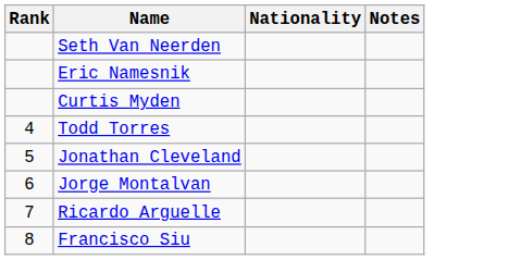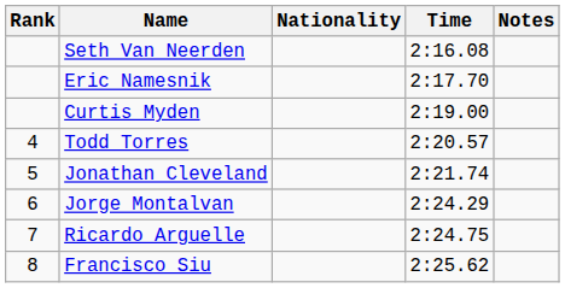 <table class="wikitable sortable" style="text-align:center">
 <tr>
 <th>Rank</th>
 <th>Name</th>
 <th>Nationality</th>
+<th>Time</th>
 <th>Notes</th>
 </tr>
 <tr>
 <td></td>
 <td align=left><a href='#'>Seth Van Neerden</a></td>
 <td align=left></td>
+<td>2:16.08</td>
 <td></td>
 </tr>
 <tr>
 <td></td>
 <td align=left><a href='#'>Eric Namesnik</a></td>
 <td align=left></td>
+<td>2:17.70</td>
 <td></td>
 </tr>
 <tr>
 <td></td>
 <td align=left><a href='#'>Curtis Myden</a></td>
 <td align=left></td>
+<td>2:19.00</td>
 <td></td>
 </tr>
 <tr>
 <td>4</td>
 <td align=left><a href='#'>Todd Torres</a></td>
 <td align=left></td>
+<td>2:20.57</td>
 <td></td>
 </tr>
 <tr>
 <td>5</td>
 <td align=left><a href='#'>Jonathan Cleveland</a></td>
 <td align=left></td>
+<td>2:21.74</td>
 <td></td>
 </tr>
 <tr>
 <td>6</td>
 <td align=left><a href='#'>Jorge Montalvan</a></td>
 <td align=left></td>
+<td>2:24.29</td>
 <td></td>
 </tr>
 <tr>
 <td>7</td>
 <td align=left><a href='#'>Ricardo Arguelle</a></td>
 <td align=left></td>
+<td>2:24.75</td>
 <td></td>
 </tr>
 <tr>
 <td>8</td>
 <td align=left><a href='#'>Francisco Siu</a></td>
 <td align=left></td>
+<td>2:25.62</td>
 <td></td>
 </tr>
 </table>
